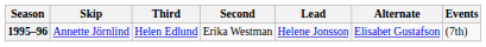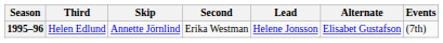 <table class="wikitable">
 <tr>
 <th scope="col">Season</th>
+<th scope="col">Third</th>
 <th scope="col">Skip</th>
-<th scope="col">Third</th>
 <th scope="col">Second</th>
 <th scope="col">Lead</th>
 <th scope="col">Alternate</th>
 <th scope="col">Events</th>
 </tr>
 <tr>
 <th scope="row">1995–96</th>
+<td><a href='#'>Helen Edlund</a></td>
 <td><a href='#'>Annette Jörnlind</a></td>
-<td><a href='#'>Helen Edlund</a></td>
 <td>Erika Westman</td>
 <td><a href='#'>Helene Jonsson</a></td>
 <td><a href='#'>Elisabet Gustafson</a></td>
 <td> (7th)</td>
 </tr>
 </table>
